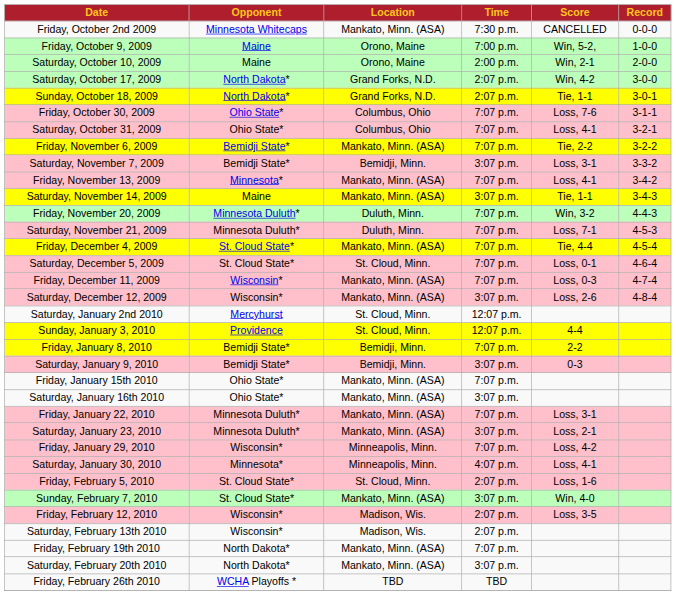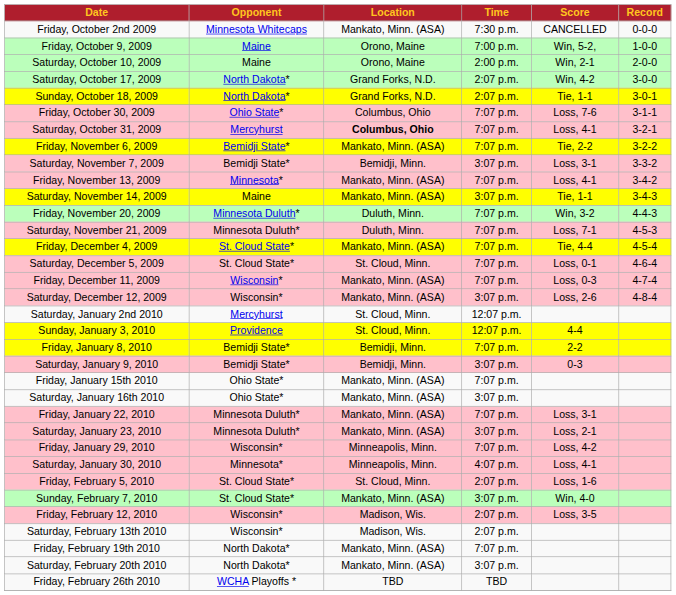 <table class="wikitable" width="80%">
 <tr align="center"  style=" background:#AF1E2D;color:#FFC61E;">
 <td><strong>Date</strong></td>
 <td><strong>Opponent</strong></td>
 <td><strong>Location</strong></td>
 <td><strong>Time</strong></td>
 <td><strong>Score</strong></td>
 <td><strong>Record</strong></td>
 </tr>
 <tr align="center" bgcolor="">
 <td>Friday, October 2nd 2009</td>
 <td><a href='#'>Minnesota Whitecaps</a></td>
 <td>Mankato, Minn. (ASA)</td>
 <td>7:30 p.m.</td>
 <td>CANCELLED</td>
 <td>0-0-0</td>
 </tr>
 <tr align="center" bgcolor="bbffbb">
 <td>Friday, October 9, 2009</td>
 <td><a href='#'>Maine</a></td>
 <td>Orono, Maine</td>
 <td>7:00 p.m.</td>
 <td>Win, 5-2,</td>
 <td>1-0-0</td>
 </tr>
 <tr align="center" bgcolor="bbffbb">
 <td>Saturday, October 10, 2009</td>
 <td>Maine</td>
 <td>Orono, Maine</td>
 <td>2:00 p.m.</td>
 <td>Win, 2-1</td>
 <td>2-0-0</td>
 </tr>
 <tr align="center" bgcolor="bbffbb">
 <td>Saturday, October 17, 2009</td>
 <td><a href='#'>North Dakota</a>*</td>
 <td>Grand Forks, N.D.</td>
 <td>2:07 p.m.</td>
 <td>Win, 4-2</td>
 <td>3-0-0</td>
 </tr>
 <tr align="center" bgcolor="yellow">
 <td>Sunday, October 18, 2009</td>
 <td><a href='#'>North Dakota</a>*</td>
 <td>Grand Forks, N.D.</td>
 <td>2:07 p.m.</td>
 <td>Tie, 1-1</td>
 <td>3-0-1</td>
 </tr>
 <tr align="center" bgcolor="pink">
 <td>Friday, October 30, 2009</td>
 <td><a href='#'>Ohio State</a>*</td>
 <td>Columbus, Ohio</td>
 <td>7:07 p.m.</td>
 <td>Loss, 7-6</td>
 <td>3-1-1</td>
 </tr>
 <tr align="center" bgcolor="pink">
 <td>Saturday, October 31, 2009</td>
-<td>Ohio State*</td>
-<td>Columbus, Ohio</td>
+<td><a href='#'>Mercyhurst</a></td>
+<td><strong>Columbus, Ohio</strong></td>
 <td>7:07 p.m.</td>
 <td>Loss, 4-1</td>
 <td>3-2-1</td>
 </tr>
 <tr align="center" bgcolor="yellow">
 <td>Friday, November 6, 2009</td>
 <td><a href='#'>Bemidji State</a>*</td>
 <td>Mankato, Minn. (ASA)</td>
 <td>7:07 p.m.</td>
 <td>Tie, 2-2</td>
 <td>3-2-2</td>
 </tr>
 <tr align="center" bgcolor="pink">
 <td>Saturday, November 7, 2009</td>
 <td>Bemidji State*</td>
 <td>Bemidji, Minn.</td>
 <td>3:07 p.m.</td>
 <td>Loss, 3-1</td>
 <td>3-3-2</td>
 </tr>
 <tr align="center" bgcolor="pink">
 <td>Friday, November 13, 2009</td>
 <td><a href='#'>Minnesota</a>*</td>
 <td>Mankato, Minn. (ASA)</td>
 <td>7:07 p.m.</td>
 <td>Loss, 4-1</td>
 <td>3-4-2</td>
 </tr>
 <tr align="center" bgcolor="yellow">
 <td>Saturday, November 14, 2009</td>
 <td>Maine</td>
 <td>Mankato, Minn. (ASA)</td>
 <td>3:07 p.m.</td>
 <td>Tie, 1-1</td>
 <td>3-4-3</td>
 </tr>
 <tr align="center" bgcolor="bbffbb">
 <td>Friday, November 20, 2009</td>
 <td><a href='#'>Minnesota Duluth</a>*</td>
 <td>Duluth, Minn.</td>
 <td>7:07 p.m.</td>
 <td>Win, 3-2</td>
 <td>4-4-3</td>
 </tr>
 <tr align="center" bgcolor="pink">
 <td>Saturday, November 21, 2009</td>
 <td>Minnesota Duluth*</td>
 <td>Duluth, Minn.</td>
 <td>7:07 p.m.</td>
 <td>Loss, 7-1</td>
 <td>4-5-3</td>
 </tr>
 <tr align="center" bgcolor="yellow">
 <td>Friday, December 4, 2009</td>
 <td><a href='#'>St. Cloud State</a>*</td>
 <td>Mankato, Minn. (ASA)</td>
 <td>7:07 p.m.</td>
 <td>Tie, 4-4</td>
 <td>4-5-4</td>
 </tr>
 <tr align="center" bgcolor="pink">
 <td>Saturday, December 5, 2009</td>
 <td>St. Cloud State*</td>
 <td>St. Cloud, Minn.</td>
 <td>7:07 p.m.</td>
 <td>Loss, 0-1</td>
 <td>4-6-4</td>
 </tr>
 <tr align="center" bgcolor="pink">
 <td>Friday, December 11, 2009</td>
 <td><a href='#'>Wisconsin</a>*</td>
 <td>Mankato, Minn. (ASA)</td>
 <td>7:07 p.m.</td>
 <td>Loss, 0-3</td>
 <td>4-7-4</td>
 </tr>
 <tr align="center" bgcolor="pink">
 <td>Saturday, December 12, 2009</td>
 <td>Wisconsin*</td>
 <td>Mankato, Minn. (ASA)</td>
 <td>3:07 p.m.</td>
 <td>Loss, 2-6</td>
 <td>4-8-4</td>
 </tr>
 <tr align="center" bgcolor="">
 <td>Saturday, January 2nd 2010</td>
 <td><a href='#'>Mercyhurst</a></td>
 <td>St. Cloud, Minn.</td>
 <td>12:07 p.m.</td>
 <td></td>
 <td></td>
 </tr>
 <tr align="center" bgcolor="yellow">
 <td>Sunday, January 3, 2010</td>
 <td><a href='#'>Providence</a></td>
 <td>St. Cloud, Minn.</td>
 <td>12:07 p.m.</td>
 <td>4-4</td>
 <td></td>
 </tr>
 <tr align="center" bgcolor="yellow">
 <td>Friday, January 8, 2010</td>
 <td>Bemidji State*</td>
 <td>Bemidji, Minn.</td>
 <td>7:07 p.m.</td>
 <td>2-2</td>
 <td></td>
 </tr>
 <tr align="center" bgcolor="pink">
 <td>Saturday, January 9, 2010</td>
 <td>Bemidji State*</td>
 <td>Bemidji, Minn.</td>
 <td>3:07 p.m.</td>
 <td>0-3</td>
 <td></td>
 </tr>
 <tr align="center" bgcolor="">
 <td>Friday, January 15th 2010</td>
 <td>Ohio State*</td>
 <td>Mankato, Minn. (ASA)</td>
 <td>7:07 p.m.</td>
 <td></td>
 <td></td>
 </tr>
 <tr align="center" bgcolor="">
 <td>Saturday, January 16th 2010</td>
 <td>Ohio State*</td>
 <td>Mankato, Minn. (ASA)</td>
 <td>3:07 p.m.</td>
 <td></td>
 <td></td>
 </tr>
 <tr align="center" bgcolor="pink">
 <td>Friday, January 22, 2010</td>
 <td>Minnesota Duluth*</td>
 <td>Mankato, Minn. (ASA)</td>
 <td>7:07 p.m.</td>
 <td>Loss, 3-1</td>
 <td></td>
 </tr>
 <tr align="center" bgcolor="pink">
 <td>Saturday, January 23, 2010</td>
 <td>Minnesota Duluth*</td>
 <td>Mankato, Minn. (ASA)</td>
 <td>3:07 p.m.</td>
 <td>Loss, 2-1</td>
 <td></td>
 </tr>
 <tr align="center" bgcolor="pink">
 <td>Friday, January 29, 2010</td>
 <td>Wisconsin*</td>
 <td>Minneapolis, Minn.</td>
 <td>7:07 p.m.</td>
 <td>Loss, 4-2</td>
 <td></td>
 </tr>
 <tr align="center" bgcolor="pink">
 <td>Saturday, January 30, 2010</td>
 <td>Minnesota*</td>
 <td>Minneapolis, Minn.</td>
 <td>4:07 p.m.</td>
 <td>Loss, 4-1</td>
 <td></td>
 </tr>
 <tr align="center" bgcolor="pink">
 <td>Friday, February 5, 2010</td>
 <td>St. Cloud State*</td>
 <td>St. Cloud, Minn.</td>
 <td>2:07 p.m.</td>
 <td>Loss, 1-6</td>
 <td></td>
 </tr>
 <tr align="center" bgcolor="bbffbb">
 <td>Sunday, February 7, 2010</td>
 <td>St. Cloud State*</td>
 <td>Mankato, Minn. (ASA)</td>
 <td>3:07 p.m.</td>
 <td>Win, 4-0</td>
 <td></td>
 </tr>
 <tr align="center" bgcolor="pink">
 <td>Friday, February 12, 2010</td>
 <td>Wisconsin*</td>
 <td>Madison, Wis.</td>
 <td>2:07 p.m.</td>
 <td>Loss, 3-5</td>
 <td></td>
 </tr>
 <tr align="center" bgcolor="">
 <td>Saturday, February 13th 2010</td>
 <td>Wisconsin*</td>
 <td>Madison, Wis.</td>
 <td>2:07 p.m.</td>
 <td></td>
 <td></td>
 </tr>
 <tr align="center" bgcolor="">
 <td>Friday, February 19th 2010</td>
 <td>North Dakota*</td>
 <td>Mankato, Minn. (ASA)</td>
 <td>7:07 p.m.</td>
 <td></td>
 <td></td>
 </tr>
 <tr align="center" bgcolor="">
 <td>Saturday, February 20th 2010</td>
 <td>North Dakota*</td>
 <td>Mankato, Minn. (ASA)</td>
 <td>3:07 p.m.</td>
 <td></td>
 <td></td>
 </tr>
 <tr align="center" bgcolor="">
 <td>Friday, February 26th 2010</td>
 <td><a href='#'>WCHA</a> Playoffs *</td>
 <td>TBD</td>
 <td>TBD</td>
 <td></td>
 <td></td>
 </tr>
 <tr align="center" bgcolor="">
 </tr>
 </table>
